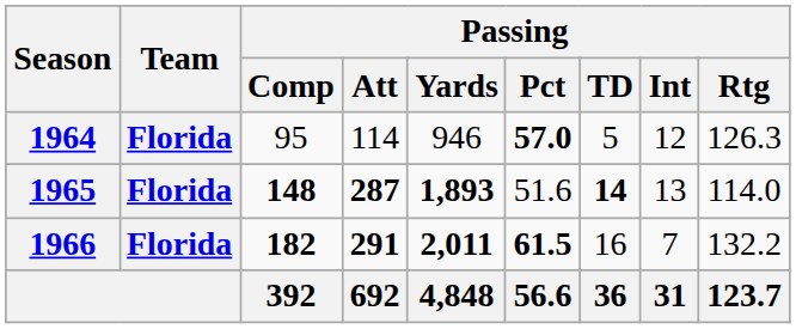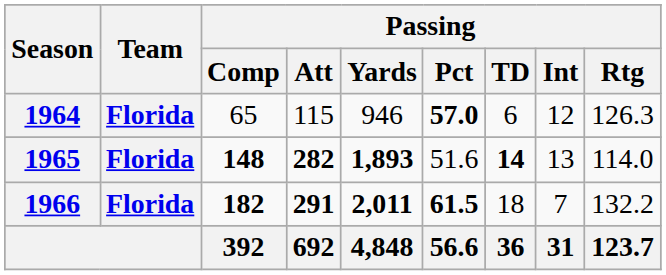 <table class=wikitable style="text-align:center;">
 <tr>
 <th rowspan="2">Season</th>
 <th rowspan="2">Team</th>
 <th colspan="7">Passing</th>
 </tr>
 <tr>
 <th>Comp</th>
 <th>Att</th>
 <th>Yards</th>
 <th>Pct</th>
 <th>TD</th>
 <th>Int</th>
 <th>Rtg</th>
 </tr>
 <tr>
 <th><a href='#'>1964</a></th>
 <th><a href='#'>Florida</a></th>
-<td>95</td>
-<td>114</td>
+<td>65</td>
+<td>115</td>
 <td>946</td>
 <td><strong>57.0</strong></td>
-<td>5</td>
+<td>6</td>
 <td>12</td>
 <td>126.3</td>
 </tr>
 <tr>
 <th><a href='#'>1965</a></th>
 <th><a href='#'>Florida</a></th>
 <td><strong>148</strong></td>
-<td><strong>287</strong></td>
+<td><strong>282</strong></td>
 <td><strong>1,893</strong></td>
 <td>51.6</td>
 <td><strong>14</strong></td>
 <td>13</td>
 <td>114.0</td>
 </tr>
 <tr>
 <th><a href='#'>1966</a></th>
 <th><a href='#'>Florida</a></th>
 <td><strong>182</strong></td>
 <td><strong>291</strong></td>
 <td><strong>2,011</strong></td>
 <td><strong>61.5</strong></td>
-<td>16</td>
+<td>18</td>
 <td>7</td>
 <td>132.2</td>
 </tr>
 <tr>
 <th colspan="2"></th>
 <th>392</th>
 <th>692</th>
 <th>4,848</th>
 <th>56.6</th>
 <th>36</th>
 <th>31</th>
 <th>123.7</th>
 </tr>
 </table>
